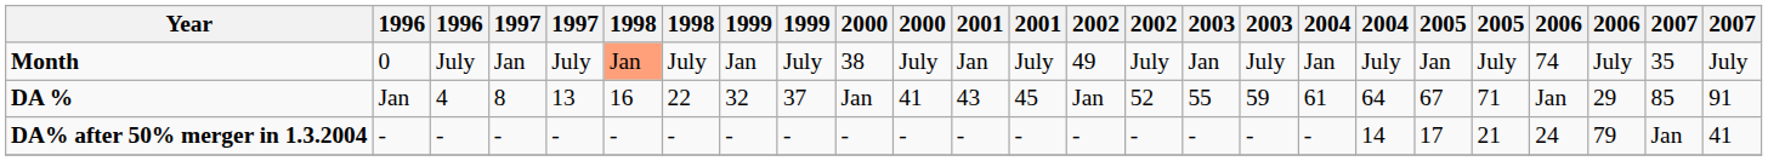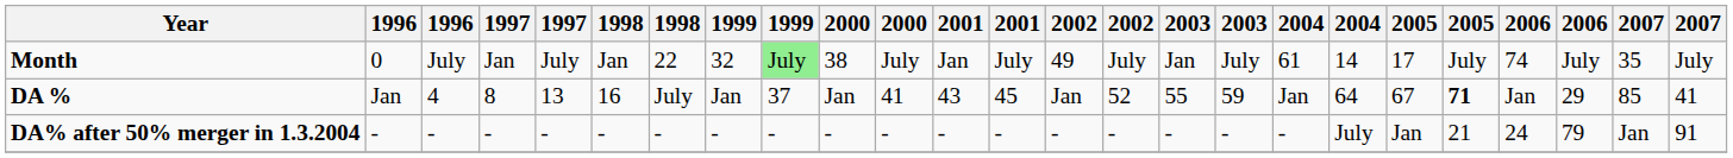 <table class="wikitable">
 <tr>
 <th>Year</th>
 <th>1996</th>
 <th>1996</th>
 <th>1997</th>
 <th>1997</th>
 <th>1998</th>
 <th>1998</th>
 <th>1999</th>
 <th>1999</th>
 <th>2000</th>
 <th>2000</th>
 <th>2001</th>
 <th>2001</th>
 <th>2002</th>
 <th>2002</th>
 <th>2003</th>
 <th>2003</th>
 <th>2004</th>
 <th>2004</th>
 <th>2005</th>
 <th>2005</th>
 <th>2006</th>
 <th>2006</th>
 <th>2007</th>
 <th>2007</th>
 </tr>
 <tr>
 <td><strong>Month</strong></td>
 <td>0</td>
 <td>July</td>
 <td>Jan</td>
 <td>July</td>
-<td style="background: lightsalmon;">Jan</td>
-<td>July</td>
 <td>Jan</td>
-<td>July</td>
+<td>22</td>
+<td>32</td>
+<td style="background: lightgreen;">July</td>
 <td>38</td>
 <td>July</td>
 <td>Jan</td>
 <td>July</td>
 <td>49</td>
 <td>July</td>
 <td>Jan</td>
 <td>July</td>
-<td>Jan</td>
-<td>July</td>
-<td>Jan</td>
+<td>61</td>
+<td>14</td>
+<td>17</td>
 <td>July</td>
 <td>74</td>
 <td>July</td>
 <td>35</td>
 <td>July</td>
 </tr>
 <tr>
 <td><strong>DA %</strong></td>
 <td>Jan</td>
 <td>4</td>
 <td>8</td>
 <td>13</td>
 <td>16</td>
-<td>22</td>
-<td>32</td>
+<td>July</td>
+<td>Jan</td>
 <td>37</td>
 <td>Jan</td>
 <td>41</td>
 <td>43</td>
 <td>45</td>
 <td>Jan</td>
 <td>52</td>
 <td>55</td>
 <td>59</td>
-<td>61</td>
+<td>Jan</td>
 <td>64</td>
 <td>67</td>
-<td>71</td>
+<td><strong>71</strong></td>
 <td>Jan</td>
 <td>29</td>
 <td>85</td>
-<td>91</td>
+<td>41</td>
 </tr>
 <tr>
 <td><strong>DA% after 50% merger in 1.3.2004</strong></td>
 <td>-</td>
 <td>-</td>
 <td>-</td>
 <td>-</td>
 <td>-</td>
 <td>-</td>
 <td>-</td>
 <td>-</td>
 <td>-</td>
 <td>-</td>
 <td>-</td>
 <td>-</td>
 <td>-</td>
 <td>-</td>
 <td>-</td>
 <td>-</td>
 <td>-</td>
-<td>14</td>
-<td>17</td>
+<td>July</td>
+<td>Jan</td>
 <td>21</td>
 <td>24</td>
 <td>79</td>
 <td>Jan</td>
-<td>41</td>
+<td>91</td>
 </tr>
 <tr>
 </tr>
 </table>
